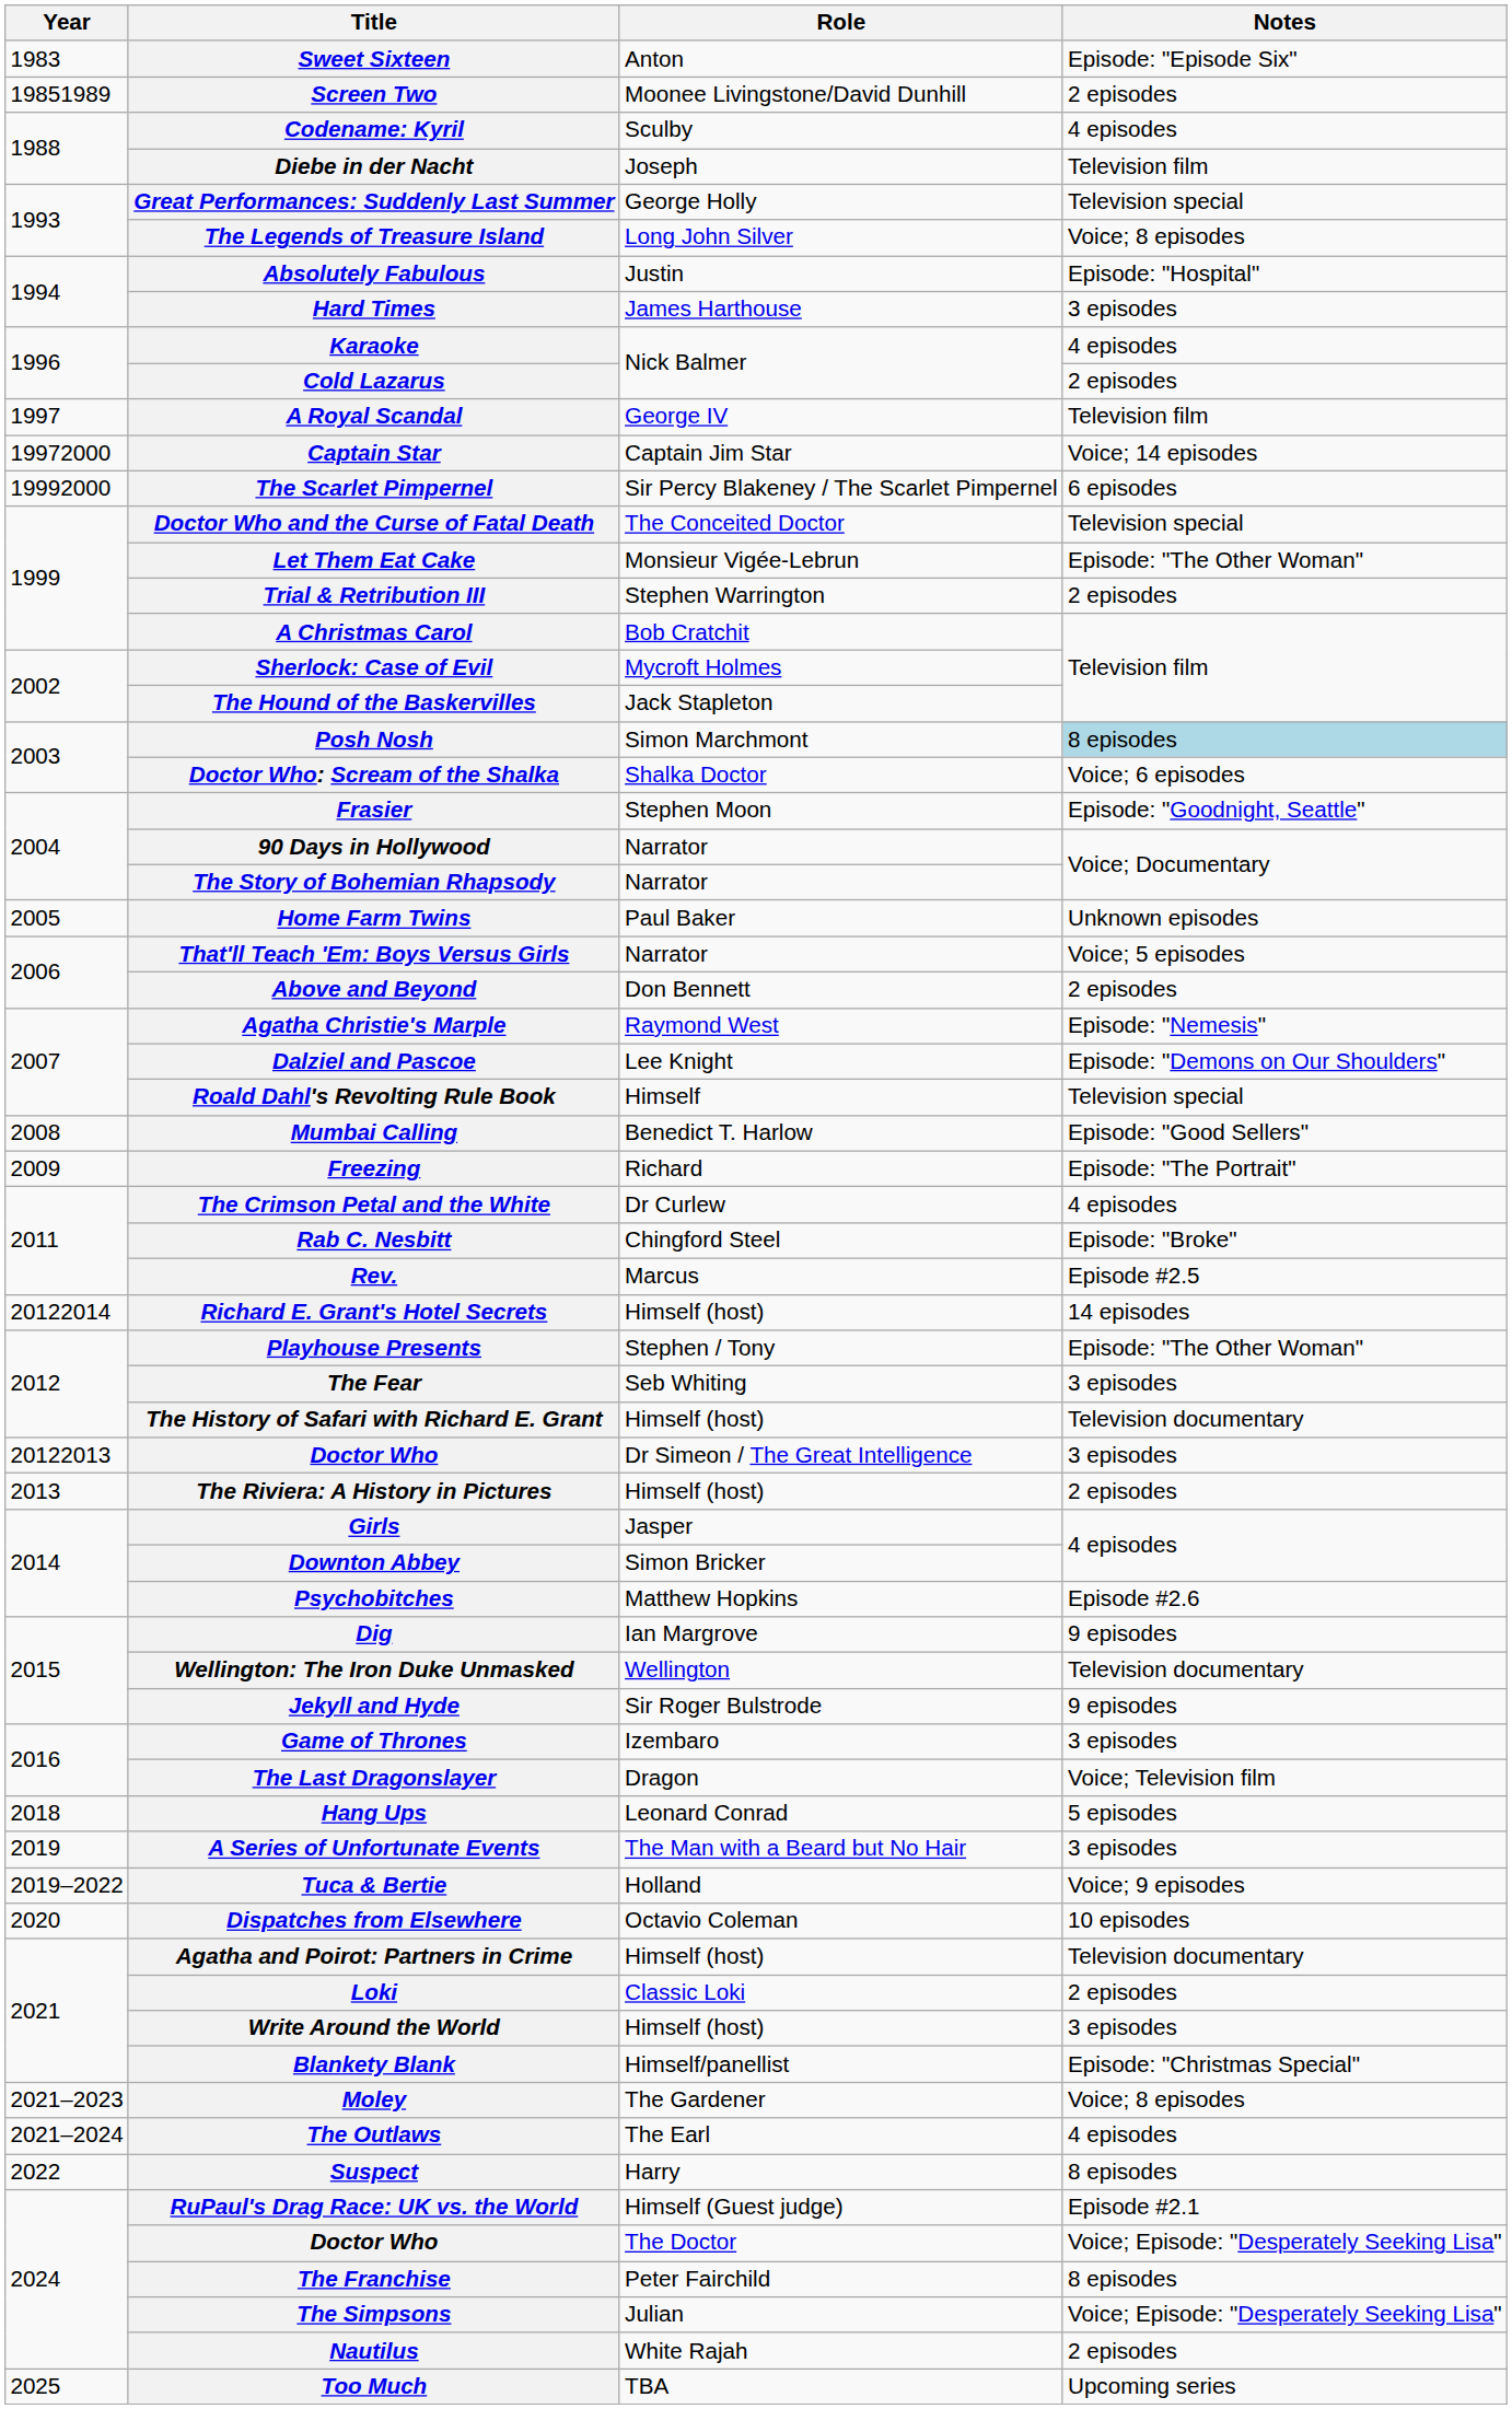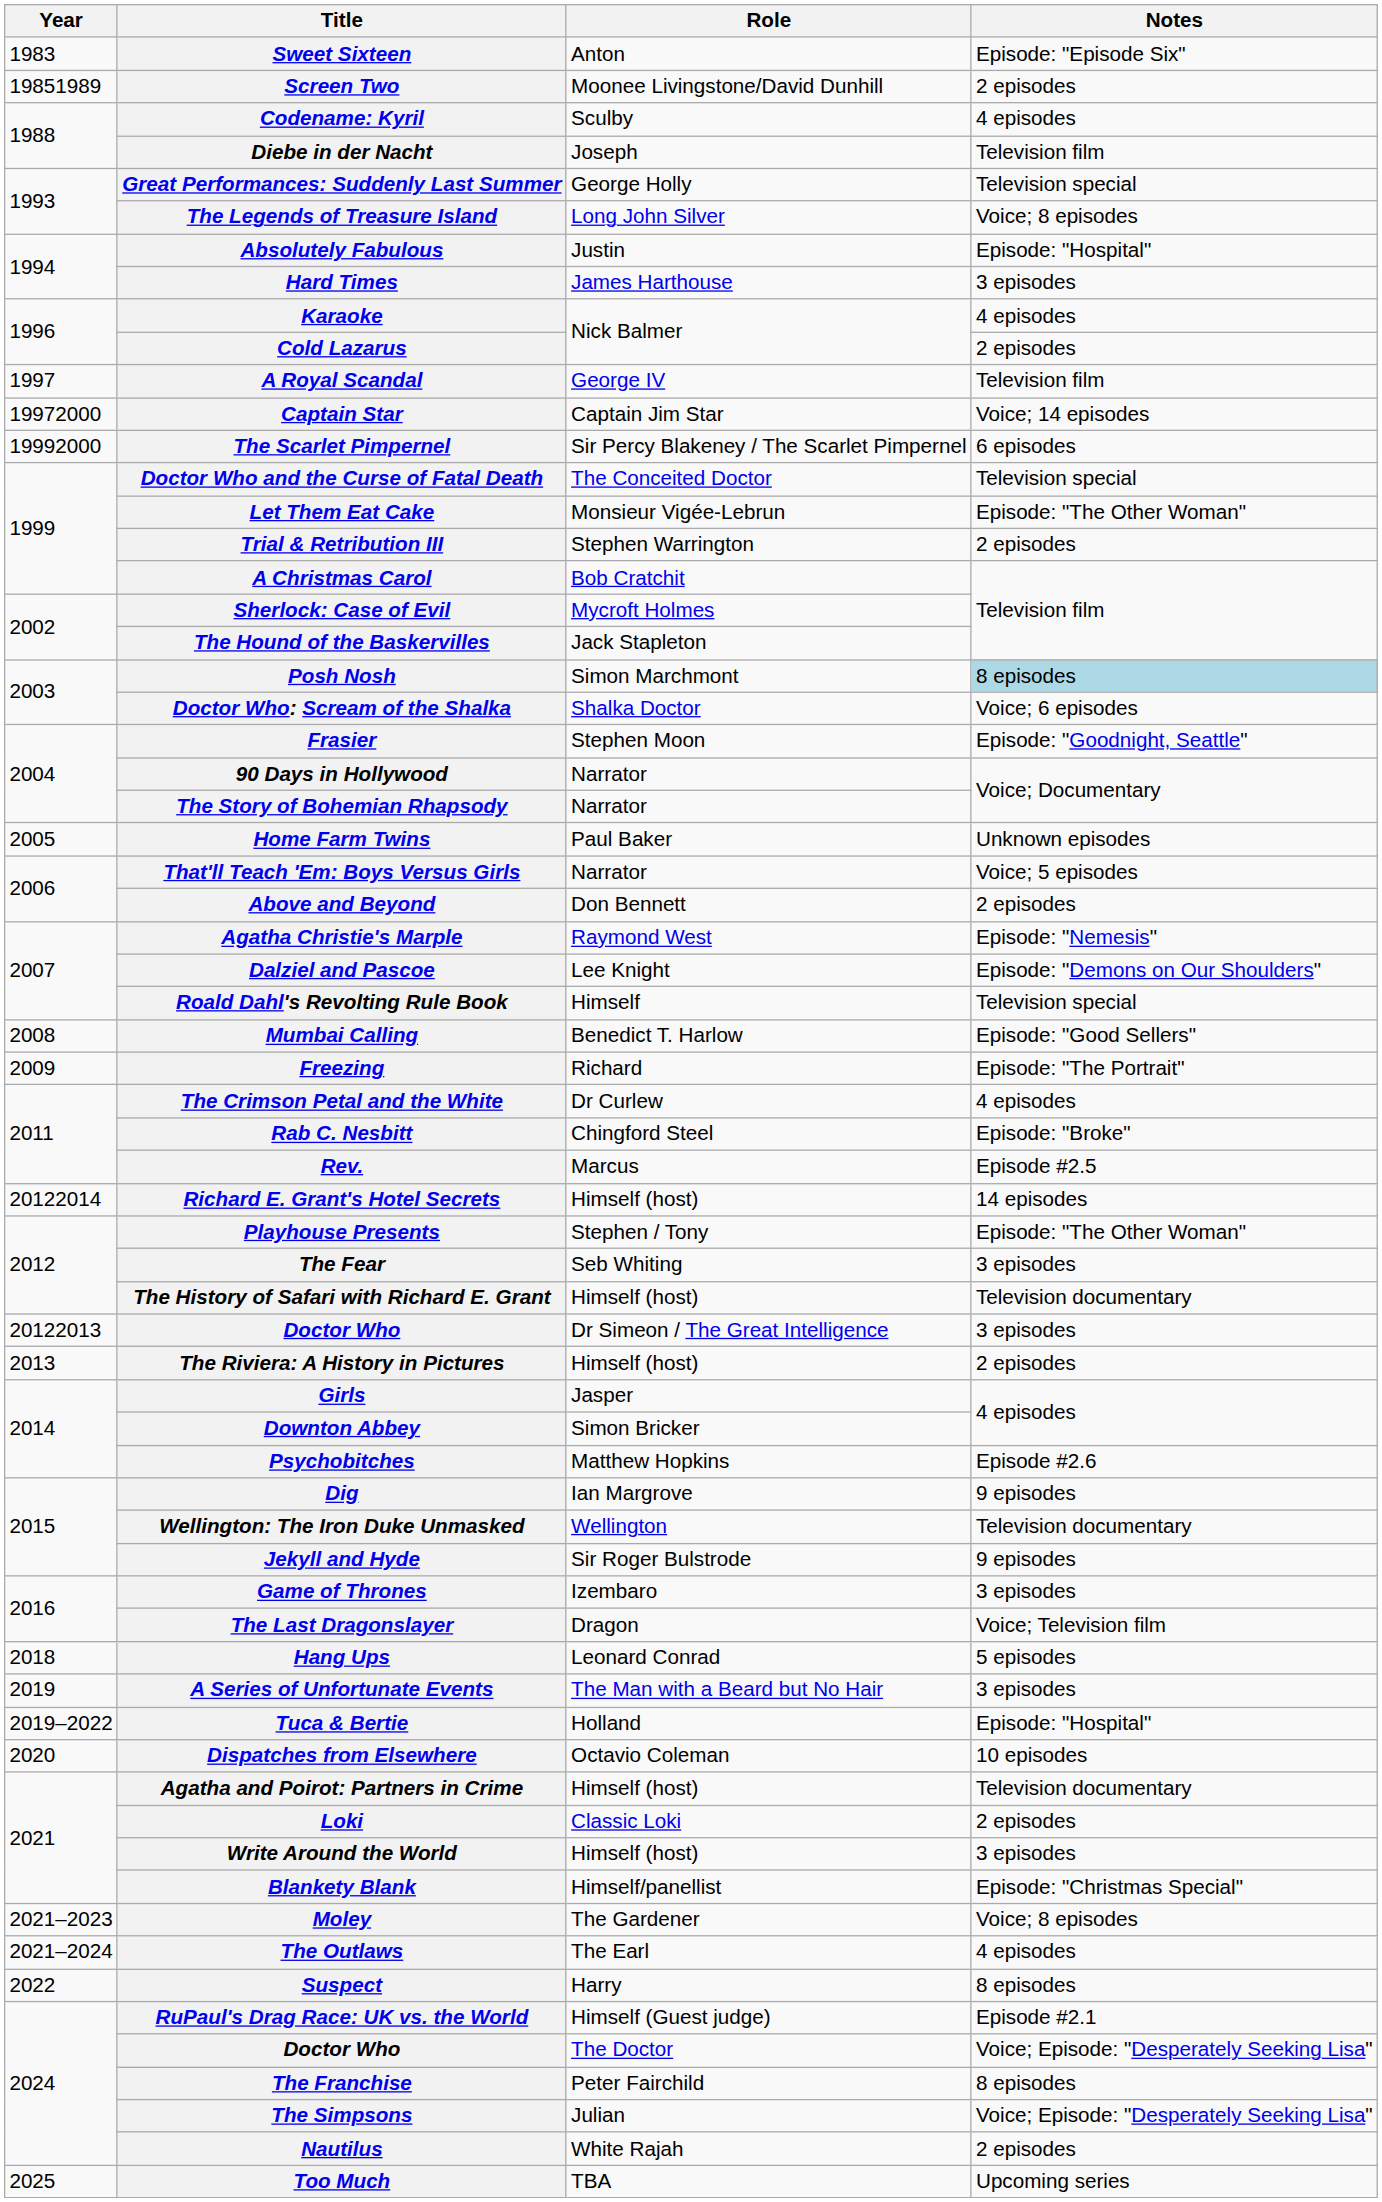 <table class="wikitable plainrowheaders sortable">
 <tr>
 <th scope="col">Year</th>
 <th scope="col">Title</th>
 <th scope="col">Role</th>
 <th scope="col" class="unsortable">Notes</th>
 </tr>
 <tr>
 <td>1983</td>
 <th scope="row"><em><a href='#'>Sweet Sixteen</a></em></th>
 <td>Anton</td>
 <td>Episode: "Episode Six"</td>
 </tr>
 <tr>
 <td>19851989</td>
 <th scope="row"><em><a href='#'>Screen Two</a></em></th>
 <td>Moonee Livingstone/David Dunhill</td>
 <td>2 episodes</td>
 </tr>
 <tr>
 <td rowspan="2">1988</td>
 <th scope="row"><em><a href='#'>Codename: Kyril</a></em></th>
 <td>Sculby</td>
 <td>4 episodes</td>
 </tr>
 <tr>
 <th scope="row"><em>Diebe in der Nacht</em></th>
 <td>Joseph</td>
 <td>Television film</td>
 </tr>
 <tr>
 <td rowspan="2">1993</td>
 <th scope="row"><em><a href='#'>Great Performances: Suddenly Last Summer</a></em></th>
 <td>George Holly</td>
 <td>Television special</td>
 </tr>
 <tr>
 <th scope="row"><em><a href='#'>The Legends of Treasure Island</a></em></th>
 <td><a href='#'>Long John Silver</a></td>
 <td>Voice; 8 episodes</td>
 </tr>
 <tr>
 <td rowspan="2">1994</td>
 <th scope="row"><em><a href='#'>Absolutely Fabulous</a></em></th>
 <td>Justin</td>
 <td>Episode: "Hospital"</td>
 </tr>
 <tr>
 <th scope="row"><em><a href='#'>Hard Times</a></em></th>
 <td><a href='#'>James Harthouse</a></td>
 <td>3 episodes</td>
 </tr>
 <tr>
 <td rowspan="2">1996</td>
 <th scope="row"><em><a href='#'>Karaoke</a></em></th>
 <td rowspan="2">Nick Balmer</td>
 <td>4 episodes</td>
 </tr>
 <tr>
 <th scope="row"><em><a href='#'>Cold Lazarus</a></em></th>
 <td>2 episodes</td>
 </tr>
 <tr>
 <td>1997</td>
 <th scope="row"><em><a href='#'>A Royal Scandal</a></em></th>
 <td><a href='#'>George IV</a></td>
 <td>Television film</td>
 </tr>
 <tr>
 <td>19972000</td>
 <th scope="row"><em><a href='#'>Captain Star</a></em></th>
 <td>Captain Jim Star</td>
 <td>Voice; 14 episodes</td>
 </tr>
 <tr>
 <td>19992000</td>
 <th scope="row"><em><a href='#'>The Scarlet Pimpernel</a></em></th>
 <td>Sir Percy Blakeney / The Scarlet Pimpernel</td>
 <td>6 episodes</td>
 </tr>
 <tr>
 <td rowspan="4">1999</td>
 <th scope="row"><em><a href='#'>Doctor Who and the Curse of Fatal Death</a></em></th>
 <td><a href='#'>The Conceited Doctor</a></td>
 <td>Television special</td>
 </tr>
 <tr>
 <th scope="row"><em><a href='#'>Let Them Eat Cake</a></em></th>
 <td>Monsieur Vigée-Lebrun</td>
 <td>Episode: "The Other Woman"</td>
 </tr>
 <tr>
 <th scope="row"><em><a href='#'>Trial & Retribution III</a></em></th>
 <td>Stephen Warrington</td>
 <td>2 episodes</td>
 </tr>
 <tr>
 <th scope="row"><em><a href='#'>A Christmas Carol</a></em></th>
 <td><a href='#'>Bob Cratchit</a></td>
 <td rowspan="3">Television film</td>
 </tr>
 <tr>
 <td rowspan="2">2002</td>
 <th scope="row"><em><a href='#'>Sherlock: Case of Evil</a></em></th>
 <td><a href='#'>Mycroft Holmes</a></td>
 </tr>
 <tr>
 <th scope="row"><em><a href='#'>The Hound of the Baskervilles</a></em></th>
 <td>Jack Stapleton</td>
 </tr>
 <tr>
 <td rowspan="2">2003</td>
 <th scope="row"><em><a href='#'>Posh Nosh</a></em></th>
 <td>Simon Marchmont</td>
 <td style="background: lightblue;">8 episodes</td>
 </tr>
 <tr>
 <th scope="row"><em><a href='#'>Doctor Who</a>: <a href='#'>Scream of the Shalka</a></em></th>
 <td><a href='#'>Shalka Doctor</a></td>
 <td>Voice; 6 episodes</td>
 </tr>
 <tr>
 <td rowspan="3">2004</td>
 <th scope="row"><em><a href='#'>Frasier</a></em></th>
 <td>Stephen Moon</td>
 <td>Episode: "<a href='#'>Goodnight, Seattle</a>"</td>
 </tr>
 <tr>
 <th scope="row"><em>90 Days in Hollywood</em></th>
 <td>Narrator</td>
 <td rowspan="2">Voice; Documentary</td>
 </tr>
 <tr>
 <th scope="row"><em><a href='#'>The Story of Bohemian Rhapsody</a></em></th>
 <td>Narrator</td>
 </tr>
 <tr>
 <td>2005</td>
 <th scope="row"><em><a href='#'>Home Farm Twins</a></em></th>
 <td>Paul Baker</td>
 <td>Unknown episodes</td>
 </tr>
 <tr>
 <td rowspan="2">2006</td>
 <th scope="row"><em><a href='#'>That'll Teach 'Em: Boys Versus Girls</a></em></th>
 <td>Narrator</td>
 <td>Voice; 5 episodes</td>
 </tr>
 <tr>
 <th scope="row"><em><a href='#'>Above and Beyond</a></em></th>
 <td>Don Bennett</td>
 <td>2 episodes</td>
 </tr>
 <tr>
 <td rowspan="3">2007</td>
 <th scope="row"><em><a href='#'>Agatha Christie's Marple</a></em></th>
 <td><a href='#'>Raymond West</a></td>
 <td>Episode: "<a href='#'>Nemesis</a>"</td>
 </tr>
 <tr>
 <th scope="row"><em><a href='#'>Dalziel and Pascoe</a></em></th>
 <td>Lee Knight</td>
 <td>Episode: "<a href='#'>Demons on Our Shoulders</a>"</td>
 </tr>
 <tr>
 <th scope="row"><em><a href='#'>Roald Dahl</a>'s Revolting Rule Book</em></th>
 <td>Himself</td>
 <td>Television special</td>
 </tr>
 <tr>
 <td>2008</td>
 <th scope="row"><em><a href='#'>Mumbai Calling</a></em></th>
 <td>Benedict T. Harlow</td>
 <td>Episode: "Good Sellers"</td>
 </tr>
 <tr>
 <td>2009</td>
 <th scope="row"><em><a href='#'>Freezing</a></em></th>
 <td>Richard</td>
 <td>Episode: "The Portrait"</td>
 </tr>
 <tr>
 <td rowspan="3">2011</td>
 <th scope="row"><em><a href='#'>The Crimson Petal and the White</a></em></th>
 <td>Dr Curlew</td>
 <td>4 episodes</td>
 </tr>
 <tr>
 <th scope="row"><em><a href='#'>Rab C. Nesbitt</a></em></th>
 <td>Chingford Steel</td>
 <td>Episode: "Broke"</td>
 </tr>
 <tr>
 <th scope="row"><em><a href='#'>Rev.</a></em></th>
 <td>Marcus</td>
 <td>Episode #2.5</td>
 </tr>
 <tr>
 <td>20122014</td>
 <th scope="row"><em><a href='#'>Richard E. Grant's Hotel Secrets</a></em></th>
 <td>Himself (host)</td>
 <td>14 episodes</td>
 </tr>
 <tr>
 <td rowspan="3">2012</td>
 <th scope="row"><em><a href='#'>Playhouse Presents</a></em></th>
 <td>Stephen / Tony</td>
 <td>Episode: "The Other Woman"</td>
 </tr>
 <tr>
 <th scope="row"><em>The Fear</em></th>
 <td>Seb Whiting</td>
 <td>3 episodes</td>
 </tr>
 <tr>
 <th scope="row"><em>The History of Safari with Richard E. Grant</em></th>
 <td>Himself (host)</td>
 <td>Television documentary</td>
 </tr>
 <tr>
 <td>20122013</td>
 <th scope="row"><em><a href='#'>Doctor Who</a></em></th>
 <td>Dr Simeon / <a href='#'>The Great Intelligence</a></td>
 <td>3 episodes</td>
 </tr>
 <tr>
 <td>2013</td>
 <th scope="row"><em>The Riviera: A History in Pictures</em></th>
 <td>Himself (host)</td>
 <td>2 episodes</td>
 </tr>
 <tr>
 <td rowspan="3">2014</td>
 <th scope="row"><em><a href='#'>Girls</a></em></th>
 <td>Jasper</td>
 <td rowspan="2">4 episodes</td>
 </tr>
 <tr>
 <th scope="row"><em><a href='#'>Downton Abbey</a></em></th>
 <td>Simon Bricker</td>
 </tr>
 <tr>
 <th scope="row"><em><a href='#'>Psychobitches</a></em></th>
 <td>Matthew Hopkins</td>
 <td>Episode #2.6</td>
 </tr>
 <tr>
 <td rowspan="3">2015</td>
 <th scope="row"><em><a href='#'>Dig</a></em></th>
 <td>Ian Margrove</td>
 <td>9 episodes</td>
 </tr>
 <tr>
 <th scope="row"><em>Wellington: The Iron Duke Unmasked</em></th>
 <td><a href='#'>Wellington</a></td>
 <td>Television documentary</td>
 </tr>
 <tr>
 <th scope="row"><em><a href='#'>Jekyll and Hyde</a></em></th>
 <td>Sir Roger Bulstrode</td>
 <td>9 episodes</td>
 </tr>
 <tr>
 <td rowspan="2">2016</td>
 <th scope="row"><em><a href='#'>Game of Thrones</a></em></th>
 <td>Izembaro</td>
 <td>3 episodes</td>
 </tr>
 <tr>
 <th scope="row"><em><a href='#'>The Last Dragonslayer</a></em></th>
 <td>Dragon</td>
 <td>Voice; Television film</td>
 </tr>
 <tr>
 <td>2018</td>
 <th scope="row"><em><a href='#'>Hang Ups</a></em></th>
 <td>Leonard Conrad</td>
 <td>5 episodes</td>
 </tr>
 <tr>
 <td>2019</td>
 <th scope="row"><em><a href='#'>A Series of Unfortunate Events</a></em></th>
 <td><a href='#'>The Man with a Beard but No Hair</a></td>
 <td>3 episodes</td>
 </tr>
 <tr>
 <td>2019–2022</td>
 <th scope="row"><em><a href='#'>Tuca & Bertie</a></em></th>
 <td>Holland</td>
-<td>Voice; 9 episodes</td>
+<td>Episode: "Hospital"</td>
 </tr>
 <tr>
 <td>2020</td>
 <th scope="row"><em><a href='#'>Dispatches from Elsewhere</a></em></th>
 <td>Octavio Coleman</td>
 <td>10 episodes</td>
 </tr>
 <tr>
 <td rowspan="4">2021</td>
 <th scope="row"><em>Agatha and Poirot: Partners in Crime</em></th>
 <td>Himself (host)</td>
 <td>Television documentary</td>
 </tr>
 <tr>
 <th scope="row"><em><a href='#'>Loki</a></em></th>
 <td><a href='#'>Classic Loki</a></td>
 <td>2 episodes</td>
 </tr>
 <tr>
 <th scope="row"><em>Write Around the World</em></th>
 <td>Himself (host)</td>
 <td>3 episodes</td>
 </tr>
 <tr>
 <th scope="row"><em><a href='#'>Blankety Blank</a></em></th>
 <td>Himself/panellist</td>
 <td>Episode: "Christmas Special"</td>
 </tr>
 <tr>
 <td>2021–2023</td>
 <th scope="row"><em><a href='#'>Moley</a></em></th>
 <td>The Gardener</td>
 <td>Voice; 8 episodes</td>
 </tr>
 <tr>
 <td>2021–2024</td>
 <th scope="row"><em><a href='#'>The Outlaws</a></em></th>
 <td>The Earl</td>
 <td>4 episodes</td>
 </tr>
 <tr>
 <td>2022</td>
 <th scope="row"><em><a href='#'>Suspect</a></em></th>
 <td>Harry</td>
 <td>8 episodes</td>
 </tr>
 <tr>
 <td rowspan="5">2024</td>
 <th scope="row"><em><a href='#'>RuPaul's Drag Race: UK vs. the World</a></em></th>
 <td>Himself (Guest judge)</td>
 <td>Episode #2.1</td>
 </tr>
 <tr>
 <th scope="row"><em>Doctor Who</em></th>
 <td><a href='#'>The Doctor</a></td>
 <td>Voice; Episode: "<a href='#'>Desperately Seeking Lisa</a>"</td>
 </tr>
 <tr>
 <th scope="row"><em><a href='#'>The Franchise</a></em></th>
 <td>Peter Fairchild</td>
 <td>8 episodes</td>
 </tr>
 <tr>
 <th scope="row"><em><a href='#'>The Simpsons</a></em></th>
 <td>Julian</td>
 <td>Voice; Episode: "<a href='#'>Desperately Seeking Lisa</a>"</td>
 </tr>
 <tr>
 <th scope="row"><em><a href='#'>Nautilus</a></em></th>
 <td>White Rajah</td>
 <td>2 episodes</td>
 </tr>
 <tr>
 <td>2025</td>
 <th scope="row"><em><a href='#'>Too Much</a></em></th>
 <td>TBA</td>
 <td>Upcoming series</td>
 </tr>
 </table>
